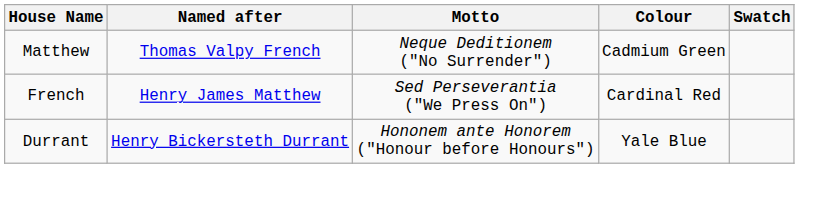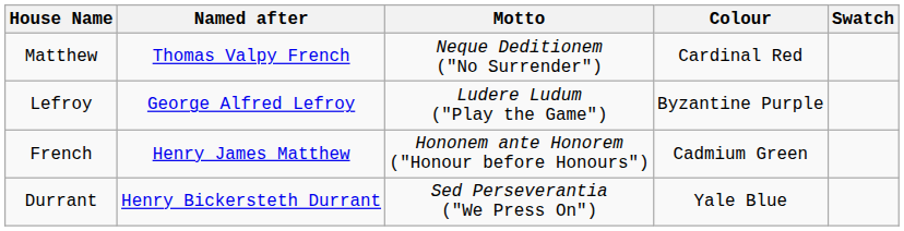 <table class="wikitable" style="text-align: center">
 <tr>
 <th>House Name</th>
 <th>Named after</th>
 <th>Motto</th>
 <th>Colour</th>
 <th>Swatch</th>
 </tr>
 <tr>
 <td>Matthew</td>
 <td><a href='#'>Thomas Valpy French</a></td>
 <td><em>Neque Deditionem</em><br>("No Surrender")</td>
-<td>Cadmium Green</td>
+<td>Cardinal Red</td>
+<td></td>
+</tr>
+<tr>
+<td>Lefroy</td>
+<td><a href='#'>George Alfred Lefroy</a></td>
+<td><em>Ludere Ludum</em><br>("Play the Game")</td>
+<td>Byzantine Purple</td>
 <td></td>
 </tr>
 <tr>
 <td>French</td>
 <td><a href='#'>Henry James Matthew</a></td>
-<td><em>Sed Perseverantia</em><br>("We Press On")</td>
-<td>Cardinal Red</td>
+<td><em>Hononem ante Honorem</em><br>("Honour before Honours")</td>
+<td>Cadmium Green</td>
 <td></td>
 </tr>
 <tr>
 <td>Durrant</td>
 <td><a href='#'>Henry Bickersteth Durrant</a></td>
-<td><em>Hononem ante Honorem</em><br>("Honour before Honours")</td>
+<td><em>Sed Perseverantia</em><br>("We Press On")</td>
 <td>Yale Blue</td>
 <td></td>
 </tr>
 </table>
